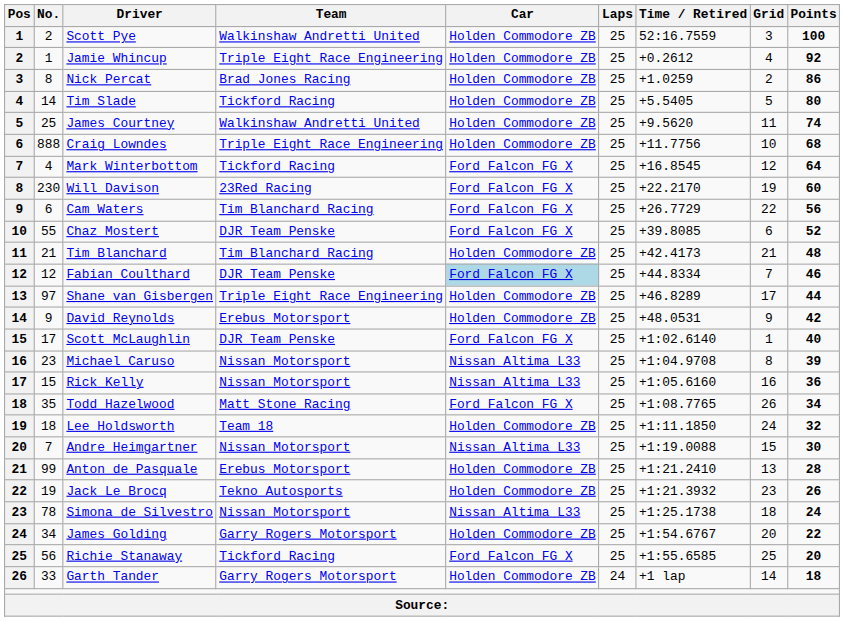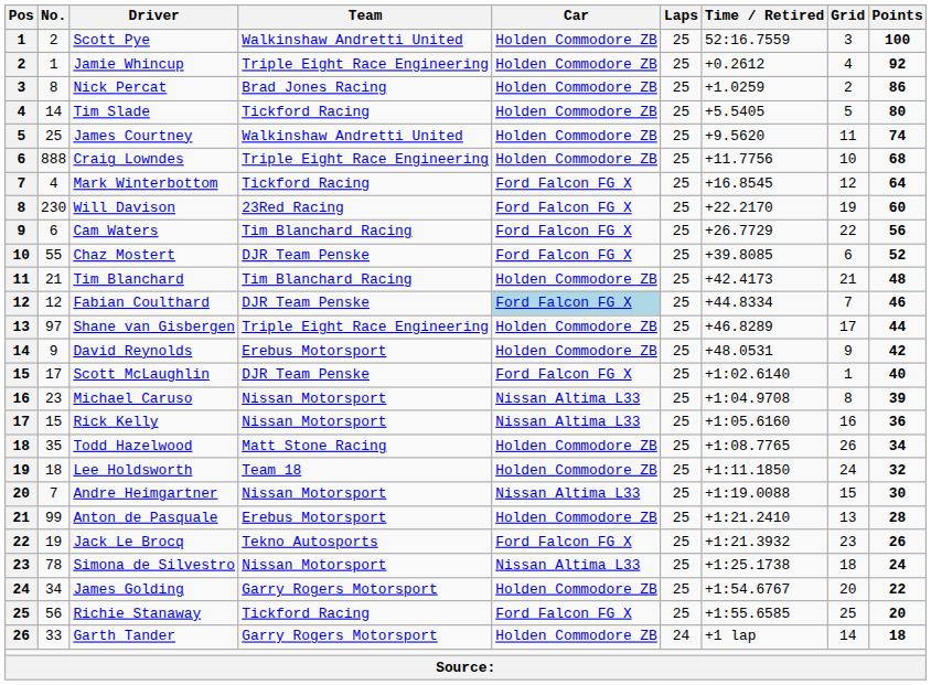 <table class="wikitable" style="font-size:90%;">
 <tr>
 <th>Pos</th>
 <th>No.</th>
 <th>Driver</th>
 <th>Team</th>
 <th>Car</th>
 <th>Laps</th>
 <th>Time / Retired</th>
 <th>Grid</th>
 <th>Points</th>
 </tr>
 <tr>
 <th>1</th>
 <td align="center">2</td>
 <td> <a href='#'>Scott Pye</a></td>
 <td><a href='#'>Walkinshaw Andretti United</a></td>
 <td><a href='#'>Holden Commodore ZB</a></td>
 <td align="center">25</td>
 <td>52:16.7559</td>
 <td align="center">3</td>
 <td align="center"><strong>100</strong></td>
 </tr>
 <tr>
 <th>2</th>
 <td align="center">1</td>
 <td> <a href='#'>Jamie Whincup</a></td>
 <td><a href='#'>Triple Eight Race Engineering</a></td>
 <td><a href='#'>Holden Commodore ZB</a></td>
 <td align="center">25</td>
 <td>+0.2612</td>
 <td align="center">4</td>
 <td align="center"><strong>92</strong></td>
 </tr>
 <tr>
 <th>3</th>
 <td align="center">8</td>
 <td> <a href='#'>Nick Percat</a></td>
 <td><a href='#'>Brad Jones Racing</a></td>
 <td><a href='#'>Holden Commodore ZB</a></td>
 <td align="center">25</td>
 <td>+1.0259</td>
 <td align="center">2</td>
 <td align="center"><strong>86</strong></td>
 </tr>
 <tr>
 <th>4</th>
 <td align="center">14</td>
 <td> <a href='#'>Tim Slade</a></td>
 <td><a href='#'>Tickford Racing</a></td>
 <td><a href='#'>Holden Commodore ZB</a></td>
 <td align="center">25</td>
 <td>+5.5405</td>
 <td align="center">5</td>
 <td align="center"><strong>80</strong></td>
 </tr>
 <tr>
 <th>5</th>
 <td align="center">25</td>
 <td> <a href='#'>James Courtney</a></td>
 <td><a href='#'>Walkinshaw Andretti United</a></td>
 <td><a href='#'>Holden Commodore ZB</a></td>
 <td align="center">25</td>
 <td>+9.5620</td>
 <td align="center">11</td>
 <td align="center"><strong>74</strong></td>
 </tr>
 <tr>
 <th>6</th>
 <td align="center">888</td>
 <td> <a href='#'>Craig Lowndes</a></td>
 <td><a href='#'>Triple Eight Race Engineering</a></td>
 <td><a href='#'>Holden Commodore ZB</a></td>
 <td align="center">25</td>
 <td>+11.7756</td>
 <td align="center">10</td>
 <td align="center"><strong>68</strong></td>
 </tr>
 <tr>
 <th>7</th>
 <td align="center">4</td>
 <td> <a href='#'>Mark Winterbottom</a></td>
 <td><a href='#'>Tickford Racing</a></td>
 <td><a href='#'>Ford Falcon FG X</a></td>
 <td align="center">25</td>
 <td>+16.8545</td>
 <td align="center">12</td>
 <td align="center"><strong>64</strong></td>
 </tr>
 <tr>
 <th>8</th>
 <td align="center">230</td>
 <td> <a href='#'>Will Davison</a></td>
 <td><a href='#'>23Red Racing</a></td>
 <td><a href='#'>Ford Falcon FG X</a></td>
 <td align="center">25</td>
 <td>+22.2170</td>
 <td align="center">19</td>
 <td align="center"><strong>60</strong></td>
 </tr>
 <tr>
 <th>9</th>
 <td align="center">6</td>
 <td> <a href='#'>Cam Waters</a></td>
 <td><a href='#'>Tim Blanchard Racing</a></td>
 <td><a href='#'>Ford Falcon FG X</a></td>
 <td align="center">25</td>
 <td>+26.7729</td>
 <td align="center">22</td>
 <td align="center"><strong>56</strong></td>
 </tr>
 <tr>
 <th>10</th>
 <td align="center">55</td>
 <td> <a href='#'>Chaz Mostert</a></td>
 <td><a href='#'>DJR Team Penske</a></td>
 <td><a href='#'>Ford Falcon FG X</a></td>
 <td align="center">25</td>
 <td>+39.8085</td>
 <td align="center">6</td>
 <td align="center"><strong>52</strong></td>
 </tr>
 <tr>
 <th>11</th>
 <td align="center">21</td>
 <td> <a href='#'>Tim Blanchard</a></td>
 <td><a href='#'>Tim Blanchard Racing</a></td>
 <td><a href='#'>Holden Commodore ZB</a></td>
 <td align="center">25</td>
 <td>+42.4173</td>
 <td align="center">21</td>
 <td align="center"><strong>48</strong></td>
 </tr>
 <tr>
 <th>12</th>
 <td align="center">12</td>
 <td> <a href='#'>Fabian Coulthard</a></td>
 <td><a href='#'>DJR Team Penske</a></td>
 <td style="background: lightblue;"><a href='#'>Ford Falcon FG X</a></td>
 <td align="center">25</td>
 <td>+44.8334</td>
 <td align="center">7</td>
 <td align="center"><strong>46</strong></td>
 </tr>
 <tr>
 <th>13</th>
 <td align="center">97</td>
 <td> <a href='#'>Shane van Gisbergen</a></td>
 <td><a href='#'>Triple Eight Race Engineering</a></td>
 <td><a href='#'>Holden Commodore ZB</a></td>
 <td align="center">25</td>
 <td>+46.8289</td>
 <td align="center">17</td>
 <td align="center"><strong>44</strong></td>
 </tr>
 <tr>
 <th>14</th>
 <td align="center">9</td>
 <td> <a href='#'>David Reynolds</a></td>
 <td><a href='#'>Erebus Motorsport</a></td>
 <td><a href='#'>Holden Commodore ZB</a></td>
 <td align="center">25</td>
 <td>+48.0531</td>
 <td align="center">9</td>
 <td align="center"><strong>42</strong></td>
 </tr>
 <tr>
 <th>15</th>
 <td align="center">17</td>
 <td> <a href='#'>Scott McLaughlin</a></td>
 <td><a href='#'>DJR Team Penske</a></td>
 <td><a href='#'>Ford Falcon FG X</a></td>
 <td align="center">25</td>
 <td>+1:02.6140</td>
 <td align="center">1</td>
 <td align="center"><strong>40</strong></td>
 </tr>
 <tr>
 <th>16</th>
 <td align="center">23</td>
 <td> <a href='#'>Michael Caruso</a></td>
 <td><a href='#'>Nissan Motorsport</a></td>
 <td><a href='#'>Nissan Altima L33</a></td>
 <td align="center">25</td>
 <td>+1:04.9708</td>
 <td align="center">8</td>
 <td align="center"><strong>39</strong></td>
 </tr>
 <tr>
 <th>17</th>
 <td align="center">15</td>
 <td> <a href='#'>Rick Kelly</a></td>
 <td><a href='#'>Nissan Motorsport</a></td>
 <td><a href='#'>Nissan Altima L33</a></td>
 <td align="center">25</td>
 <td>+1:05.6160</td>
 <td align="center">16</td>
 <td align="center"><strong>36</strong></td>
 </tr>
 <tr>
 <th>18</th>
 <td align="center">35</td>
 <td> <a href='#'>Todd Hazelwood</a></td>
 <td><a href='#'>Matt Stone Racing</a></td>
-<td><a href='#'>Ford Falcon FG X</a></td>
+<td><a href='#'>Holden Commodore ZB</a></td>
 <td align="center">25</td>
 <td>+1:08.7765</td>
 <td align="center">26</td>
 <td align="center"><strong>34</strong></td>
 </tr>
 <tr>
 <th>19</th>
 <td align="center">18</td>
 <td> <a href='#'>Lee Holdsworth</a></td>
 <td><a href='#'>Team 18</a></td>
 <td><a href='#'>Holden Commodore ZB</a></td>
 <td align="center">25</td>
 <td>+1:11.1850</td>
 <td align="center">24</td>
 <td align="center"><strong>32</strong></td>
 </tr>
 <tr>
 <th>20</th>
 <td align="center">7</td>
 <td> <a href='#'>Andre Heimgartner</a></td>
 <td><a href='#'>Nissan Motorsport</a></td>
 <td><a href='#'>Nissan Altima L33</a></td>
 <td align="center">25</td>
 <td>+1:19.0088</td>
 <td align="center">15</td>
 <td align="center"><strong>30</strong></td>
 </tr>
 <tr>
 <th>21</th>
 <td align="center">99</td>
 <td> <a href='#'>Anton de Pasquale</a></td>
 <td><a href='#'>Erebus Motorsport</a></td>
 <td><a href='#'>Holden Commodore ZB</a></td>
 <td align="center">25</td>
 <td>+1:21.2410</td>
 <td align="center">13</td>
 <td align="center"><strong>28</strong></td>
 </tr>
 <tr>
 <th>22</th>
 <td align="center">19</td>
 <td> <a href='#'>Jack Le Brocq</a></td>
 <td><a href='#'>Tekno Autosports</a></td>
-<td><a href='#'>Holden Commodore ZB</a></td>
+<td><a href='#'>Ford Falcon FG X</a></td>
 <td align="center">25</td>
 <td>+1:21.3932</td>
 <td align="center">23</td>
 <td align="center"><strong>26</strong></td>
 </tr>
 <tr>
 <th>23</th>
 <td align="center">78</td>
 <td> <a href='#'>Simona de Silvestro</a></td>
 <td><a href='#'>Nissan Motorsport</a></td>
 <td><a href='#'>Nissan Altima L33</a></td>
 <td align="center">25</td>
 <td>+1:25.1738</td>
 <td align="center">18</td>
 <td align="center"><strong>24</strong></td>
 </tr>
 <tr>
 <th>24</th>
 <td align="center">34</td>
 <td> <a href='#'>James Golding</a></td>
 <td><a href='#'>Garry Rogers Motorsport</a></td>
 <td><a href='#'>Holden Commodore ZB</a></td>
 <td align="center">25</td>
 <td>+1:54.6767</td>
 <td align="center">20</td>
 <td align="center"><strong>22</strong></td>
 </tr>
 <tr>
 <th>25</th>
 <td align="center">56</td>
 <td> <a href='#'>Richie Stanaway</a></td>
 <td><a href='#'>Tickford Racing</a></td>
 <td><a href='#'>Ford Falcon FG X</a></td>
 <td align="center">25</td>
 <td>+1:55.6585</td>
 <td align="center">25</td>
 <td align="center"><strong>20</strong></td>
 </tr>
 <tr>
 <th>26</th>
 <td align="center">33</td>
 <td> <a href='#'>Garth Tander</a></td>
 <td><a href='#'>Garry Rogers Motorsport</a></td>
 <td><a href='#'>Holden Commodore ZB</a></td>
 <td align="center">24</td>
 <td>+1 lap</td>
 <td align="center">14</td>
 <td align="center"><strong>18</strong></td>
 </tr>
 <tr>
 <td colspan="9" align="center"></td>
 </tr>
 <tr>
 <th colspan="9">Source:</th>
 </tr>
 </table>
